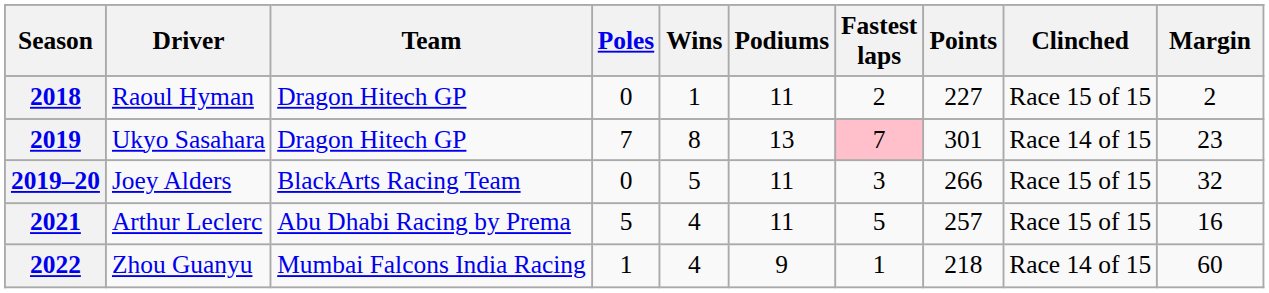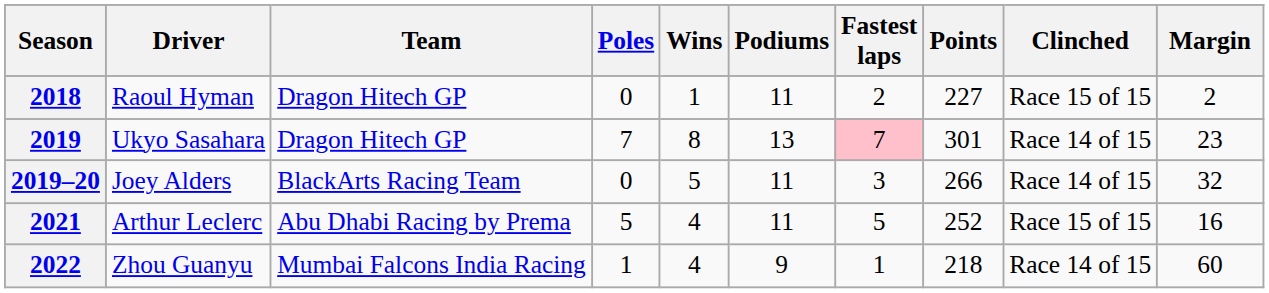 <table class="wikitable" style="font-size:85%; text-align:center;">
 <tr>
 <th scope=col>Season</th>
 <th scope=col>Driver</th>
 <th scope=col>Team</th>
 <th scope=col><a href='#'>Poles</a></th>
 <th scope=col>Wins</th>
 <th scope=col>Podiums</th>
 <th scope=col width="40">Fastest laps</th>
 <th scope=col>Points</th>
 <th scope=col>Clinched</th>
 <th scope=col width="50">Margin</th>
 </tr>
 <tr>
 <th><a href='#'>2018</a></th>
 <td align=left> <a href='#'>Raoul Hyman</a></td>
 <td align=left> <a href='#'>Dragon Hitech GP</a></td>
 <td>0</td>
 <td>1</td>
 <td>11</td>
 <td>2</td>
 <td>227</td>
 <td>Race 15 of 15</td>
 <td>2</td>
 </tr>
 <tr>
 <th><a href='#'>2019</a></th>
 <td align=left> <a href='#'>Ukyo Sasahara</a></td>
 <td align=left> <a href='#'>Dragon Hitech GP</a></td>
 <td>7</td>
 <td>8</td>
 <td>13</td>
 <td style="background: pink;">7</td>
 <td>301</td>
 <td>Race 14 of 15</td>
 <td>23</td>
 </tr>
 <tr>
 <th><a href='#'>2019–20</a></th>
 <td align=left> <a href='#'>Joey Alders</a></td>
 <td align=left> <a href='#'>BlackArts Racing Team</a></td>
 <td>0</td>
 <td>5</td>
 <td>11</td>
 <td>3</td>
 <td>266</td>
-<td>Race 15 of 15</td>
+<td>Race 14 of 15</td>
 <td>32</td>
 </tr>
 <tr>
 <th><a href='#'>2021</a></th>
 <td align=left> <a href='#'>Arthur Leclerc</a></td>
 <td align=left> <a href='#'>Abu Dhabi Racing by Prema</a></td>
 <td>5</td>
 <td>4</td>
 <td>11</td>
 <td>5</td>
-<td>257</td>
+<td>252</td>
 <td>Race 15 of 15</td>
 <td>16</td>
 </tr>
 <tr>
 <th><a href='#'>2022</a></th>
 <td align=left> <a href='#'>Zhou Guanyu</a></td>
 <td align=left> <a href='#'>Mumbai Falcons India Racing</a></td>
 <td>1</td>
 <td>4</td>
 <td>9</td>
 <td>1</td>
 <td>218</td>
 <td>Race 14 of 15</td>
 <td>60</td>
 </tr>
 </table>
